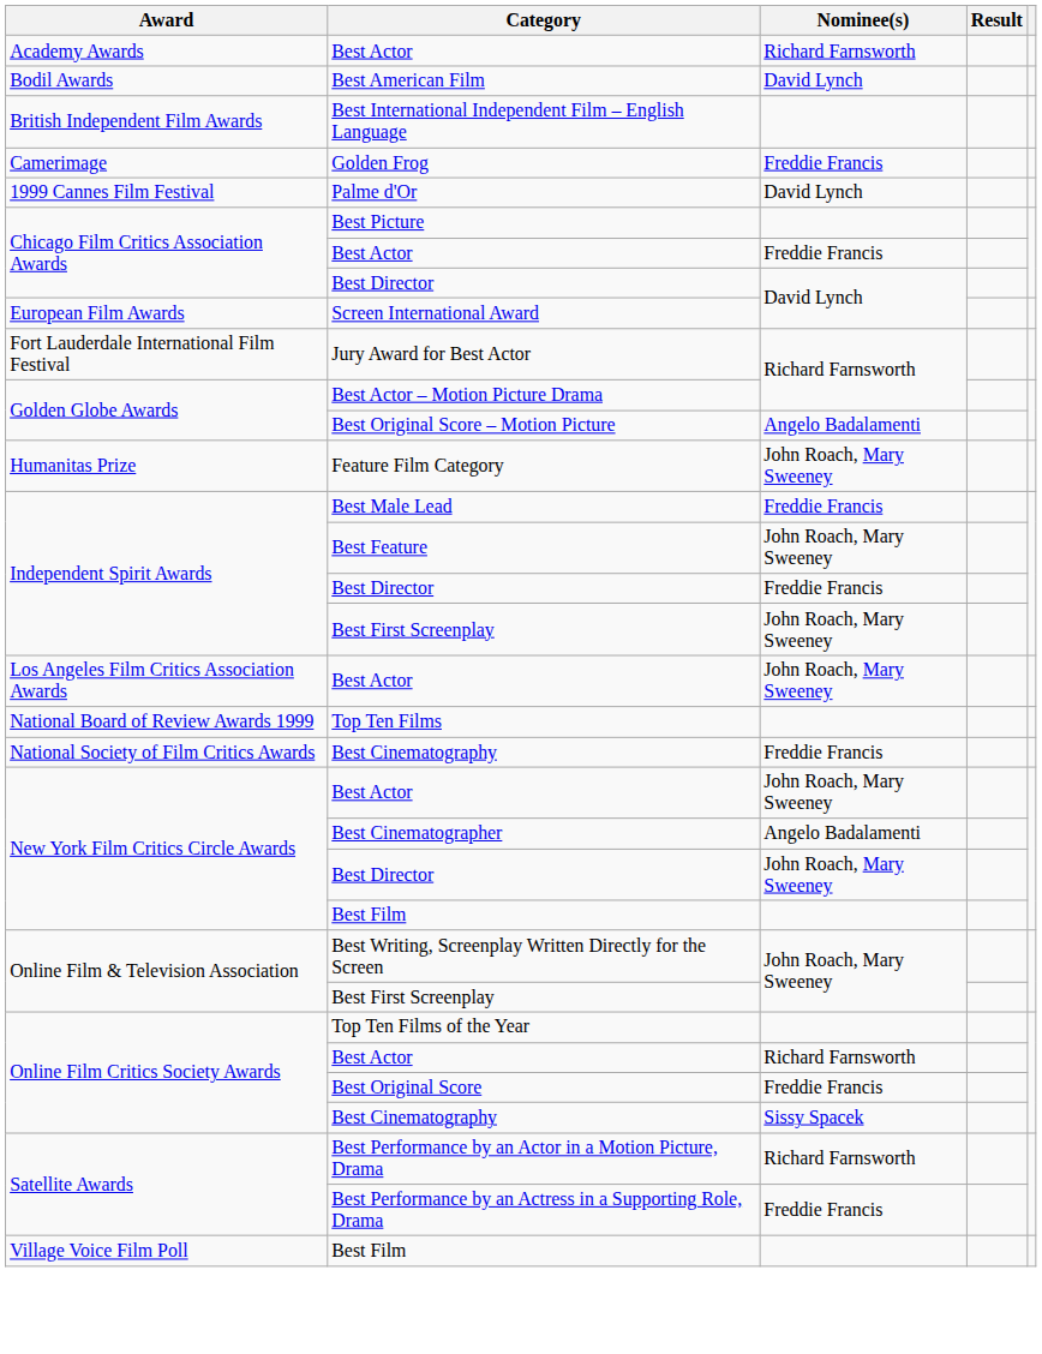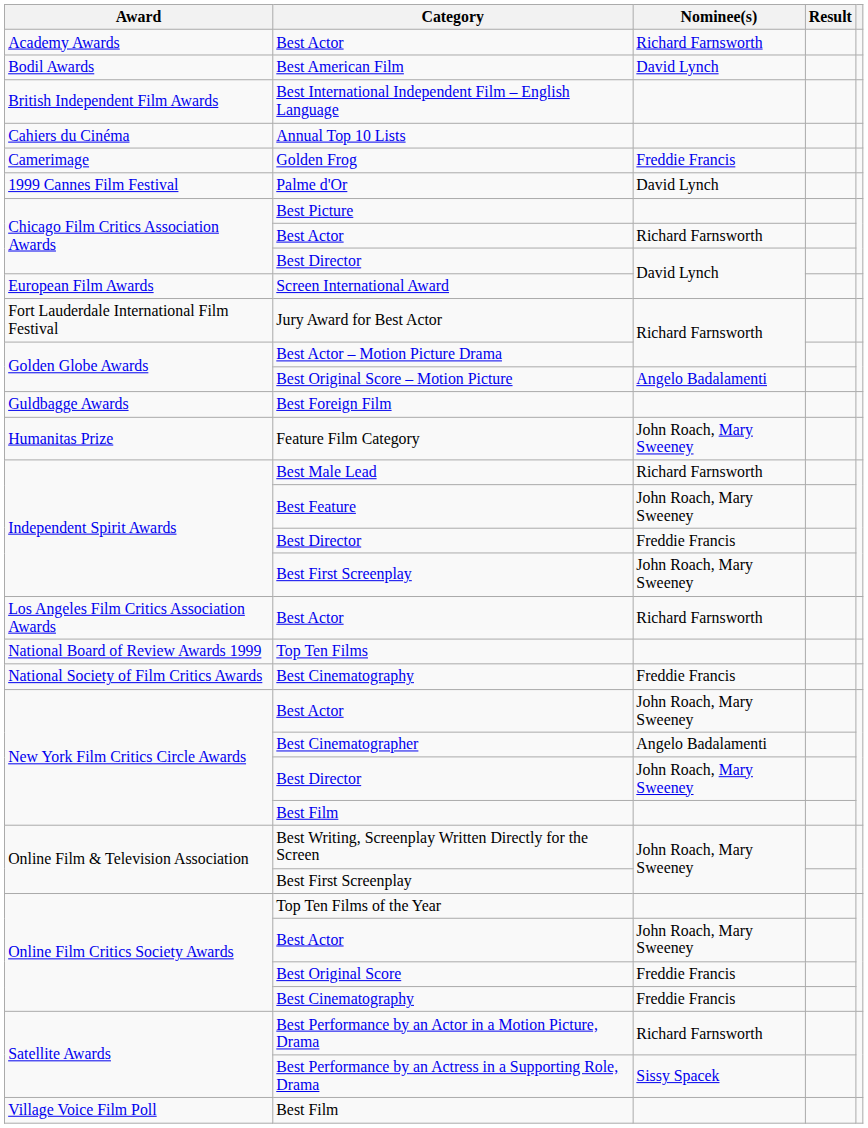 <table class="wikitable plainrowheaders sortable">
 <tr>
 <th>Award</th>
 <th>Category</th>
 <th>Nominee(s)</th>
 <th>Result</th>
 <th></th>
 </tr>
 <tr>
 <td><a href='#'>Academy Awards</a></td>
 <td><a href='#'>Best Actor</a></td>
 <td><a href='#'>Richard Farnsworth</a></td>
 <td></td>
 <td align="center"></td>
 </tr>
 <tr>
 <td><a href='#'>Bodil Awards</a></td>
 <td><a href='#'>Best American Film</a></td>
 <td><a href='#'>David Lynch</a></td>
 <td></td>
 <td align="center"></td>
 </tr>
 <tr>
 <td><a href='#'>British Independent Film Awards</a></td>
 <td><a href='#'>Best International Independent Film – English Language</a></td>
 <td></td>
 <td></td>
 <td align="center"></td>
 </tr>
 <tr>
+<td><a href='#'>Cahiers du Cinéma</a></td>
+<td><a href='#'>Annual Top 10 Lists</a></td>
+<td></td>
+<td></td>
+<td align="center"></td>
+</tr>
+<tr>
 <td><a href='#'>Camerimage</a></td>
 <td><a href='#'>Golden Frog</a></td>
 <td><a href='#'>Freddie Francis</a></td>
 <td></td>
 <td align="center"></td>
 </tr>
 <tr>
 <td><a href='#'>1999 Cannes Film Festival</a></td>
 <td><a href='#'>Palme d'Or</a></td>
 <td>David Lynch</td>
 <td></td>
 <td align="center"></td>
 </tr>
 <tr>
 <td rowspan="3"><a href='#'>Chicago Film Critics Association Awards</a></td>
 <td><a href='#'>Best Picture</a></td>
 <td></td>
 <td></td>
 <td rowspan="3" align="center"></td>
 </tr>
 <tr>
 <td><a href='#'>Best Actor</a></td>
-<td>Freddie Francis</td>
+<td>Richard Farnsworth</td>
 <td></td>
 </tr>
 <tr>
 <td><a href='#'>Best Director</a></td>
 <td rowspan="2">David Lynch</td>
 <td></td>
 </tr>
 <tr>
 <td><a href='#'>European Film Awards</a></td>
 <td><a href='#'>Screen International Award</a></td>
 <td></td>
 <td align="center"></td>
 </tr>
 <tr>
 <td>Fort Lauderdale International Film Festival</td>
 <td>Jury Award for Best Actor</td>
 <td rowspan="2">Richard Farnsworth</td>
 <td></td>
 <td align="center"></td>
 </tr>
 <tr>
 <td rowspan="2"><a href='#'>Golden Globe Awards</a></td>
 <td><a href='#'>Best Actor – Motion Picture Drama</a></td>
 <td></td>
 <td rowspan="2" align="center"></td>
 </tr>
 <tr>
 <td><a href='#'>Best Original Score – Motion Picture</a></td>
 <td><a href='#'>Angelo Badalamenti</a></td>
 <td></td>
 </tr>
 <tr>
+<td><a href='#'>Guldbagge Awards</a></td>
+<td><a href='#'>Best Foreign Film</a></td>
+<td></td>
+<td></td>
+<td align="center"></td>
+</tr>
+<tr>
 <td><a href='#'>Humanitas Prize</a></td>
 <td>Feature Film Category</td>
 <td>John Roach, <a href='#'>Mary Sweeney</a></td>
 <td></td>
 <td align="center"></td>
 </tr>
 <tr>
 <td rowspan="4"><a href='#'>Independent Spirit Awards</a></td>
 <td><a href='#'>Best Male Lead</a></td>
-<td><a href='#'>Freddie Francis</a></td>
+<td>Richard Farnsworth</td>
 <td></td>
 <td rowspan="4" align="center"></td>
 </tr>
 <tr>
 <td><a href='#'>Best Feature</a></td>
 <td>John Roach, Mary Sweeney</td>
 <td></td>
 </tr>
 <tr>
 <td><a href='#'>Best Director</a></td>
 <td>Freddie Francis</td>
 <td></td>
 </tr>
 <tr>
 <td><a href='#'>Best First Screenplay</a></td>
 <td>John Roach, Mary Sweeney</td>
 <td></td>
 </tr>
 <tr>
 <td><a href='#'>Los Angeles Film Critics Association Awards</a></td>
 <td><a href='#'>Best Actor</a></td>
-<td>John Roach, <a href='#'>Mary Sweeney</a></td>
+<td>Richard Farnsworth</td>
 <td></td>
 <td align="center"></td>
 </tr>
 <tr>
 <td><a href='#'>National Board of Review Awards 1999</a></td>
 <td><a href='#'>Top Ten Films</a></td>
 <td></td>
 <td></td>
 <td align="center"></td>
 </tr>
 <tr>
 <td><a href='#'>National Society of Film Critics Awards</a></td>
 <td><a href='#'>Best Cinematography</a></td>
 <td>Freddie Francis</td>
 <td></td>
 <td></td>
 </tr>
 <tr>
 <td rowspan="4"><a href='#'>New York Film Critics Circle Awards</a></td>
 <td><a href='#'>Best Actor</a></td>
 <td>John Roach, Mary Sweeney</td>
 <td></td>
 <td rowspan="4" align="center"></td>
 </tr>
 <tr>
 <td><a href='#'>Best Cinematographer</a></td>
 <td>Angelo Badalamenti</td>
 <td></td>
 </tr>
 <tr>
 <td><a href='#'>Best Director</a></td>
 <td>John Roach, <a href='#'>Mary Sweeney</a></td>
 <td></td>
 </tr>
 <tr>
 <td><a href='#'>Best Film</a></td>
 <td></td>
 <td></td>
 </tr>
 <tr>
 <td rowspan="2">Online Film & Television Association</td>
 <td>Best Writing, Screenplay Written Directly for the Screen</td>
 <td rowspan="2">John Roach, Mary Sweeney</td>
 <td></td>
 <td rowspan="2" align="center"></td>
 </tr>
 <tr>
 <td>Best First Screenplay</td>
 <td></td>
 </tr>
 <tr>
 <td rowspan="4"><a href='#'>Online Film Critics Society Awards</a></td>
 <td>Top Ten Films of the Year</td>
 <td></td>
 <td></td>
 <td rowspan="4" align="center"></td>
 </tr>
 <tr>
 <td><a href='#'>Best Actor</a></td>
-<td>Richard Farnsworth</td>
+<td>John Roach, Mary Sweeney</td>
 <td></td>
 </tr>
 <tr>
 <td><a href='#'>Best Original Score</a></td>
 <td>Freddie Francis</td>
 <td></td>
 </tr>
 <tr>
 <td><a href='#'>Best Cinematography</a></td>
-<td><a href='#'>Sissy Spacek</a></td>
+<td>Freddie Francis</td>
 <td></td>
 </tr>
 <tr>
 <td rowspan="2"><a href='#'>Satellite Awards</a></td>
 <td><a href='#'>Best Performance by an Actor in a Motion Picture, Drama</a></td>
 <td>Richard Farnsworth</td>
 <td></td>
 <td rowspan="2" align="center"></td>
 </tr>
 <tr>
 <td><a href='#'>Best Performance by an Actress in a Supporting Role, Drama</a></td>
-<td>Freddie Francis</td>
+<td><a href='#'>Sissy Spacek</a></td>
 <td></td>
 </tr>
 <tr>
 <td><a href='#'>Village Voice Film Poll</a></td>
 <td>Best Film</td>
 <td></td>
 <td></td>
 <td align="center"></td>
 </tr>
 </table>
